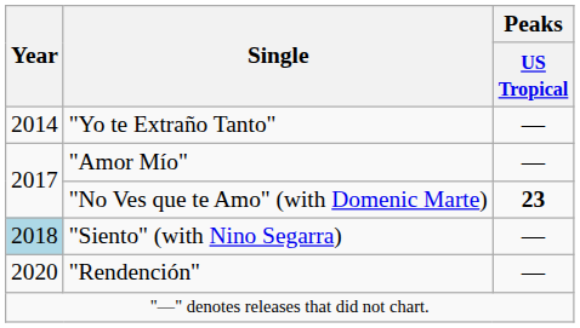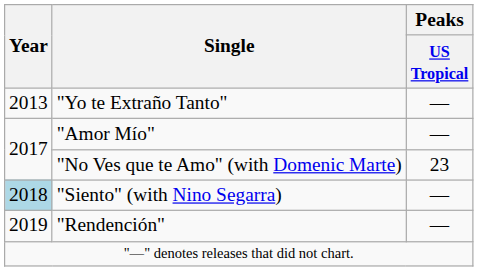 <table class="wikitable">
 <tr>
 <th scope="col" rowspan="2">Year</th>
 <th scope="col" rowspan="2">Single</th>
 <th scope="col" colspan="1">Peaks</th>
 </tr>
 <tr>
 <th align="center" width="45"><small><a href='#'>US Tropical</a></small><br></th>
 </tr>
 <tr>
-<td align="center">2014</td>
+<td align="center">2013</td>
 <td align="left">"Yo te Extraño Tanto"</td>
 <td align="center">—</td>
 </tr>
 <tr>
 <td align="center" rowspan="2">2017</td>
 <td align="left">"Amor Mío"</td>
 <td align="center">—</td>
 </tr>
 <tr>
 <td align="left">"No Ves que te Amo" (with <a href='#'>Domenic Marte</a>)</td>
-<td align="center"><strong>23</strong></td>
+<td align="center">23</td>
 </tr>
 <tr>
 <td align="center" style="background: lightblue;">2018</td>
 <td align="left">"Siento" (with <a href='#'>Nino Segarra</a>)</td>
 <td align="center">—</td>
 </tr>
 <tr>
-<td align="center">2020</td>
+<td align="center">2019</td>
 <td align="left">"Rendención"</td>
 <td align="center">—</td>
 </tr>
 <tr>
 <td colspan="6" style="text-align:center; font-size:9pt;">"—" denotes releases that did not chart.</td>
 </tr>
 </table>
